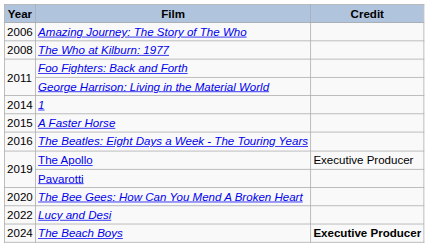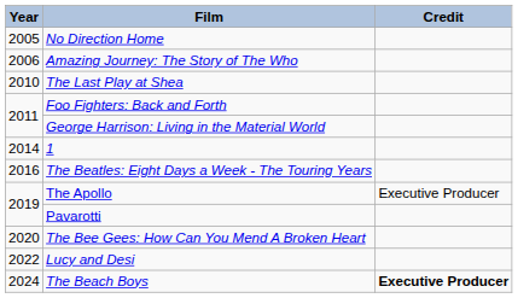 <table class="wikitable" style="font-size:95%;">
 <tr>
 <th style="background:#B0C4DE;">Year</th>
 <th style="background:#B0C4DE;">Film</th>
 <th style="background:#B0C4DE;">Credit</th>
 </tr>
 <tr>
+<td>2005</td>
+<td><em><a href='#'>No Direction Home</a></em></td>
+<td></td>
+</tr>
+<tr>
 <td>2006</td>
 <td><em><a href='#'>Amazing Journey: The Story of The Who</a></em></td>
 <td></td>
 </tr>
 <tr>
-<td>2008</td>
-<td><em><a href='#'>The Who at Kilburn: 1977</a></em></td>
+<td>2010</td>
+<td><em><a href='#'>The Last Play at Shea</a></em></td>
 <td></td>
 </tr>
 <tr>
 <td rowspan="2">2011</td>
 <td><em><a href='#'>Foo Fighters: Back and Forth</a></em></td>
 <td></td>
 </tr>
 <tr>
 <td><em><a href='#'>George Harrison: Living in the Material World</a></em></td>
 <td></td>
 </tr>
 <tr>
 <td>2014</td>
 <td><em><a href='#'>1</a></em></td>
-<td></td>
-</tr>
-<tr>
-<td>2015</td>
-<td><em><a href='#'>A Faster Horse</a></em></td>
 <td></td>
 </tr>
 <tr>
 <td>2016</td>
 <td><em><a href='#'>The Beatles: Eight Days a Week - The Touring Years</a></em></td>
 <td></td>
 </tr>
 <tr>
 <td rowspan="2">2019</td>
 <td><a href='#'>The Apollo</a></td>
 <td>Executive Producer</td>
 </tr>
 <tr>
 <td><a href='#'>Pavarotti</a></td>
 <td></td>
 </tr>
 <tr>
 <td>2020</td>
 <td><em><a href='#'>The Bee Gees: How Can You Mend A Broken Heart</a></em></td>
 <td></td>
 </tr>
 <tr>
 <td>2022</td>
 <td><em><a href='#'>Lucy and Desi</a></em></td>
 <td></td>
 </tr>
 <tr>
 <td>2024</td>
 <td><em><a href='#'>The Beach Boys</a></em></td>
 <td><strong>Executive Producer</strong></td>
 </tr>
 </table>
